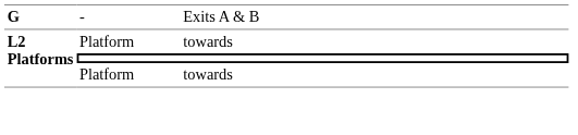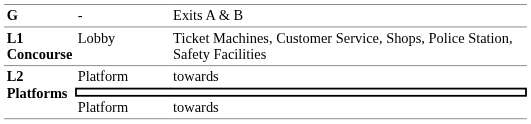 <table table border=0 cellspacing=0 cellpadding=3>
 <tr>
 <td style="border-top:solid 1px gray;" width=50 valign=top><strong>G</strong></td>
 <td style="border-top:solid 1px gray;" width=100 valign=top>-</td>
 <td style="border-top:solid 1px gray;" width=390 valign=top>Exits A & B</td>
+</tr>
+<tr>
+<td style="border-bottom:solid 0px gray; border-top:solid 1px gray;" valign=top width=50><strong>L1<br>Concourse</strong></td>
+<td style="border-bottom:solid 0px gray; border-top:solid 1px gray;" valign=top width=100>Lobby</td>
+<td style="border-bottom:solid 0px gray; border-top:solid 1px gray;" valign=top width=390>Ticket Machines, Customer Service, Shops, Police Station, Safety Facilities</td>
 </tr>
 <tr>
 <td style="border-bottom:solid 1px gray; border-top:solid 1px gray;" valign=top width=50 rowspan=3><strong>L2<br>Platforms</strong></td>
 <td style="border-top:solid 1px gray;">Platform </td>
 <td style="border-top:solid 1px gray;">  towards  </td>
 </tr>
 <tr>
 <td style="border-top:solid 2px black;border-right:solid 2px black;border-left:solid 2px black;border-bottom:solid 2px black;text-align:center;" colspan=2></td>
 </tr>
 <tr>
 <td style="border-bottom:solid 1px gray;">Platform </td>
 <td style="border-bottom:solid 1px gray;"> towards   </td>
 </tr>
 </table>
